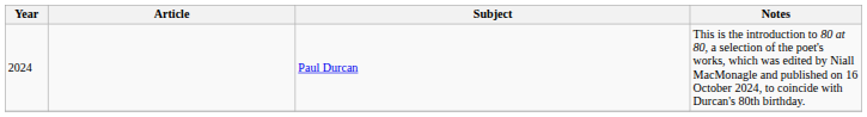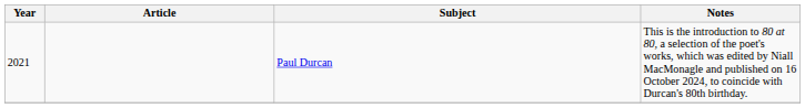 <table class="wikitable sortable" style="width:90%;">
 <tr>
 <th style="width:5%;">Year</th>
 <th class="unsortable">Article</th>
 <th class="unsortable">Subject</th>
 <th style="width:20%;" class="unsortable">Notes</th>
 </tr>
 <tr>
-<td>2024</td>
+<td>2021</td>
 <td></td>
 <td><a href='#'>Paul Durcan</a></td>
 <td>This is the introduction to <em>80 at 80</em>, a selection of the poet's works, which was edited by Niall MacMonagle and published on 16 October 2024, to coincide with Durcan's 80th birthday.</td>
 </tr>
 <tr>
 </tr>
 </table>
